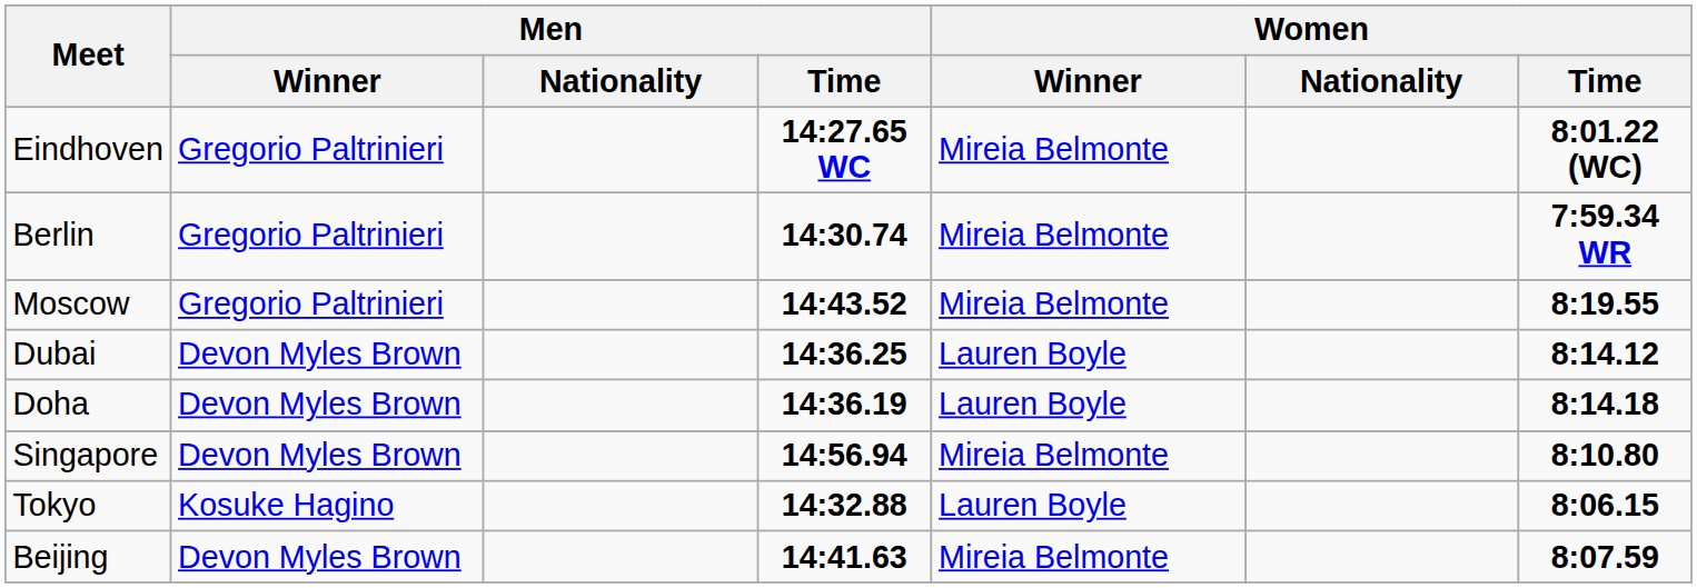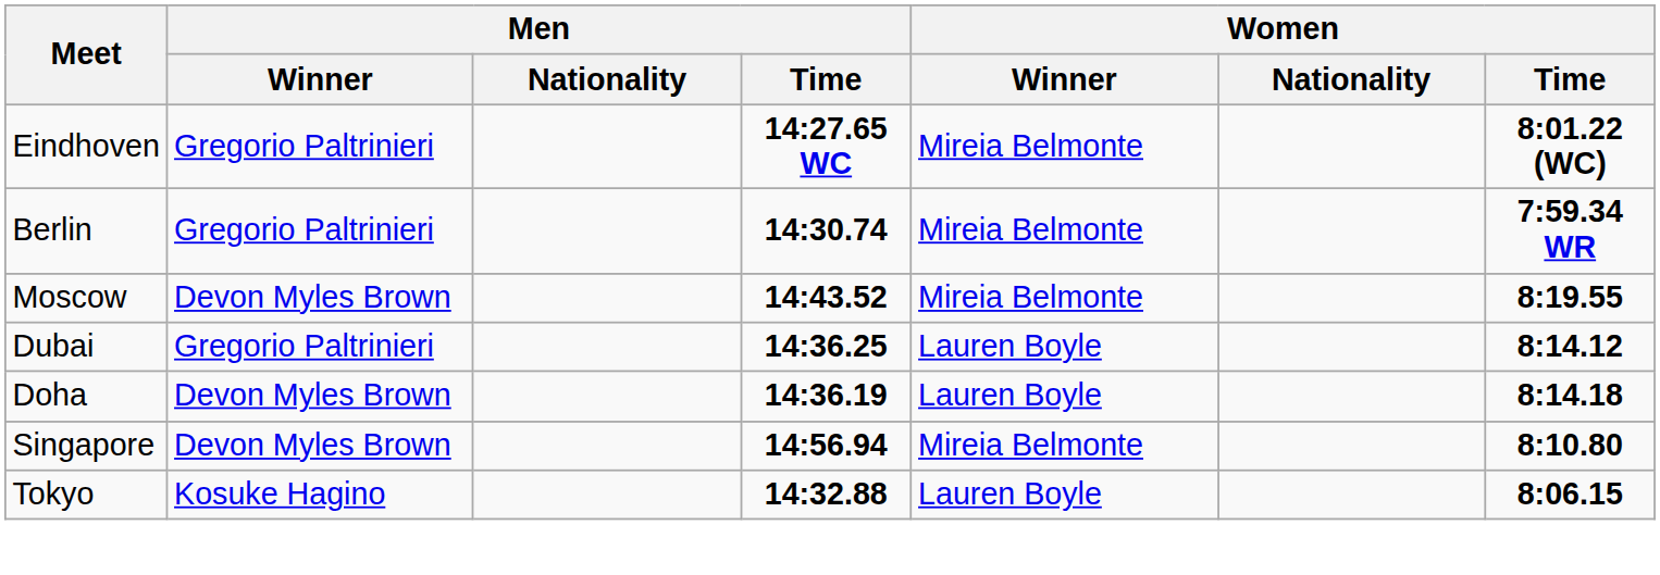 <table class="wikitable">
 <tr>
 <th rowspan="2">Meet</th>
 <th colspan="3">Men</th>
 <th colspan="3">Women</th>
 </tr>
 <tr>
 <th width=150>Winner</th>
 <th width=130>Nationality</th>
 <th width=80>Time</th>
 <th width=150>Winner</th>
 <th width=130>Nationality</th>
 <th width=80>Time</th>
 </tr>
 <tr>
 <td>Eindhoven</td>
 <td><a href='#'>Gregorio Paltrinieri</a></td>
 <td></td>
 <td align=center><strong>14:27.65 <a href='#'>WC</a></strong></td>
 <td><a href='#'>Mireia Belmonte</a></td>
 <td></td>
 <td align=center><strong>8:01.22 (WC)</strong></td>
 </tr>
 <tr>
 <td>Berlin</td>
 <td><a href='#'>Gregorio Paltrinieri</a></td>
 <td></td>
 <td align=center><strong>14:30.74</strong></td>
 <td><a href='#'>Mireia Belmonte</a></td>
 <td></td>
 <td align=center><strong>7:59.34 <a href='#'>WR</a></strong></td>
 </tr>
 <tr>
 <td>Moscow</td>
-<td><a href='#'>Gregorio Paltrinieri</a></td>
+<td><a href='#'>Devon Myles Brown</a></td>
 <td></td>
 <td align=center><strong>14:43.52</strong></td>
 <td><a href='#'>Mireia Belmonte</a></td>
 <td></td>
 <td align=center><strong>8:19.55</strong></td>
 </tr>
 <tr>
 <td>Dubai</td>
-<td><a href='#'>Devon Myles Brown</a></td>
+<td><a href='#'>Gregorio Paltrinieri</a></td>
 <td></td>
 <td align=center><strong>14:36.25</strong></td>
 <td><a href='#'>Lauren Boyle</a></td>
 <td></td>
 <td align=center><strong>8:14.12</strong></td>
 </tr>
 <tr>
 <td>Doha</td>
 <td><a href='#'>Devon Myles Brown</a></td>
 <td></td>
 <td align=center><strong>14:36.19</strong></td>
 <td><a href='#'>Lauren Boyle</a></td>
 <td></td>
 <td align=center><strong>8:14.18</strong></td>
 </tr>
 <tr>
 <td>Singapore</td>
 <td><a href='#'>Devon Myles Brown</a></td>
 <td></td>
 <td align=center><strong>14:56.94</strong></td>
 <td><a href='#'>Mireia Belmonte</a></td>
 <td></td>
 <td align=center><strong>8:10.80</strong></td>
 </tr>
 <tr>
 <td>Tokyo</td>
 <td><a href='#'>Kosuke Hagino</a></td>
 <td></td>
 <td align=center><strong>14:32.88</strong></td>
 <td><a href='#'>Lauren Boyle</a></td>
 <td></td>
 <td align=center><strong>8:06.15</strong></td>
 </tr>
-<tr>
-<td>Beijing</td>
-<td><a href='#'>Devon Myles Brown</a></td>
-<td></td>
-<td align=center><strong>14:41.63</strong></td>
-<td><a href='#'>Mireia Belmonte</a></td>
-<td></td>
-<td align=center><strong>8:07.59</strong></td>
-</tr>
 </table>
